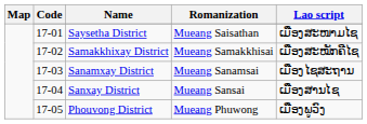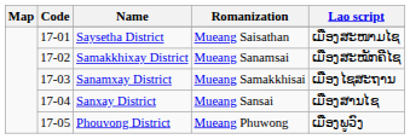 <table class="wikitable"  style="font-size:90%;">
 <tr>
 <th>Map</th>
 <th>Code</th>
 <th>Name</th>
 <th>Romanization</th>
 <th><a href='#'>Lao script</a></th>
 </tr>
 <tr>
 <td rowspan=7></td>
 </tr>
 <tr>
 <td>17-01</td>
 <td><a href='#'>Saysetha District</a></td>
 <td><a href='#'>Mueang</a> Saisathan</td>
 <td>ເມືອງສະໜາມໄຊ</td>
 </tr>
 <tr>
 <td>17-02</td>
 <td><a href='#'>Samakkhixay District</a></td>
-<td><a href='#'>Mueang</a> Samakkhisai</td>
+<td><a href='#'>Mueang</a> Sanamsai</td>
 <td>ເມືອງສະໝັກຄີໄຊ</td>
 </tr>
 <tr>
 <td>17-03</td>
 <td><a href='#'>Sanamxay District</a></td>
-<td><a href='#'>Mueang</a> Sanamsai</td>
+<td><a href='#'>Mueang</a> Samakkhisai</td>
 <td>ເມືອງໄຊສະຖານ</td>
 </tr>
 <tr>
 <td>17-04</td>
 <td><a href='#'>Sanxay District</a></td>
 <td><a href='#'>Mueang</a> Sansai</td>
 <td>ເມືອງສານໄຊ</td>
 </tr>
 <tr>
 <td>17-05</td>
 <td><a href='#'>Phouvong District</a></td>
 <td><a href='#'>Mueang</a> Phuwong</td>
 <td>ເມືອງພູວົງ</td>
 </tr>
 </table>
